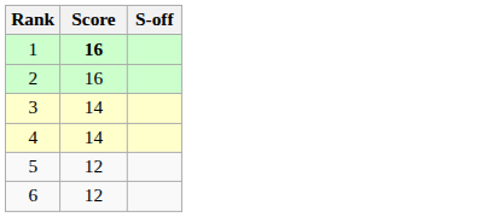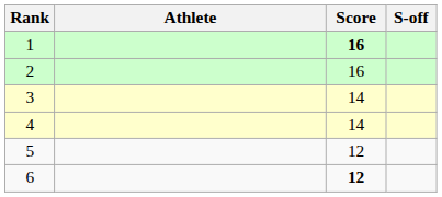 <table class="wikitable" style="text-align:center">
 <tr>
 <th width=40>Rank</th>
+<th width=250>Athlete</th>
 <th width=50>Score</th>
 <th width=40>S-off</th>
 </tr>
 <tr bgcolor=ccffcc>
 <td>1</td>
+<td align=left></td>
 <td><strong>16</strong></td>
 <td></td>
 </tr>
 <tr bgcolor=ccffcc>
 <td>2</td>
+<td align=left></td>
 <td>16</td>
 <td></td>
 </tr>
 <tr bgcolor=ffffcc>
 <td>3</td>
+<td align=left></td>
 <td>14</td>
 <td></td>
 </tr>
 <tr bgcolor=ffffcc>
 <td>4</td>
+<td align=left></td>
 <td>14</td>
 <td></td>
 </tr>
 <tr>
 <td>5</td>
+<td align=left></td>
 <td>12</td>
 <td></td>
 </tr>
 <tr>
 <td>6</td>
-<td>12</td>
+<td align=left></td>
+<td><strong>12</strong></td>
 <td></td>
 </tr>
 </table>
